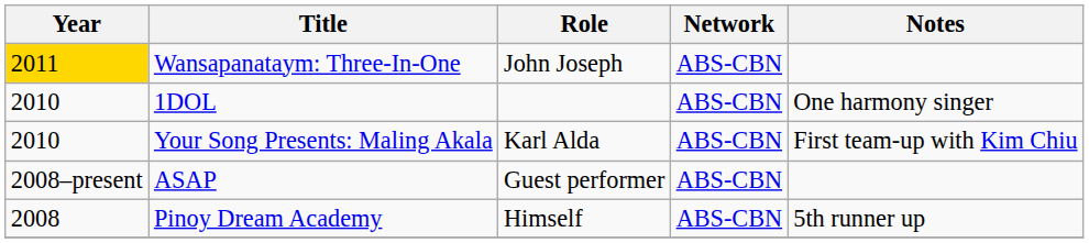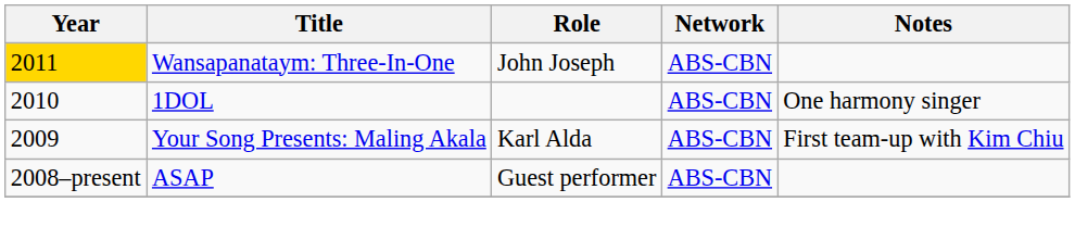 <table class="wikitable">
 <tr>
 <th>Year</th>
 <th>Title</th>
 <th>Role</th>
 <th>Network</th>
 <th>Notes</th>
 </tr>
 <tr>
 <td style="background: gold;">2011</td>
 <td><a href='#'> Wansapanataym: Three-In-One</a></td>
 <td>John Joseph</td>
 <td><a href='#'>ABS-CBN</a></td>
 <td></td>
 </tr>
 <tr>
 <td>2010</td>
 <td><a href='#'>1DOL</a></td>
 <td></td>
 <td><a href='#'>ABS-CBN</a></td>
 <td>One harmony singer</td>
 </tr>
 <tr>
-<td>2010</td>
+<td>2009</td>
 <td><a href='#'>Your Song Presents: Maling Akala</a></td>
 <td>Karl Alda</td>
 <td><a href='#'>ABS-CBN</a></td>
 <td>First team-up with <a href='#'>Kim Chiu</a></td>
 </tr>
 <tr>
 <td>2008–present</td>
 <td><a href='#'>ASAP</a></td>
 <td>Guest performer</td>
 <td><a href='#'>ABS-CBN</a></td>
 <td></td>
 </tr>
 <tr>
-<td>2008</td>
-<td><a href='#'>Pinoy Dream Academy</a></td>
-<td>Himself</td>
-<td><a href='#'>ABS-CBN</a></td>
-<td>5th runner up</td>
-</tr>
-<tr>
 </tr>
 </table>
